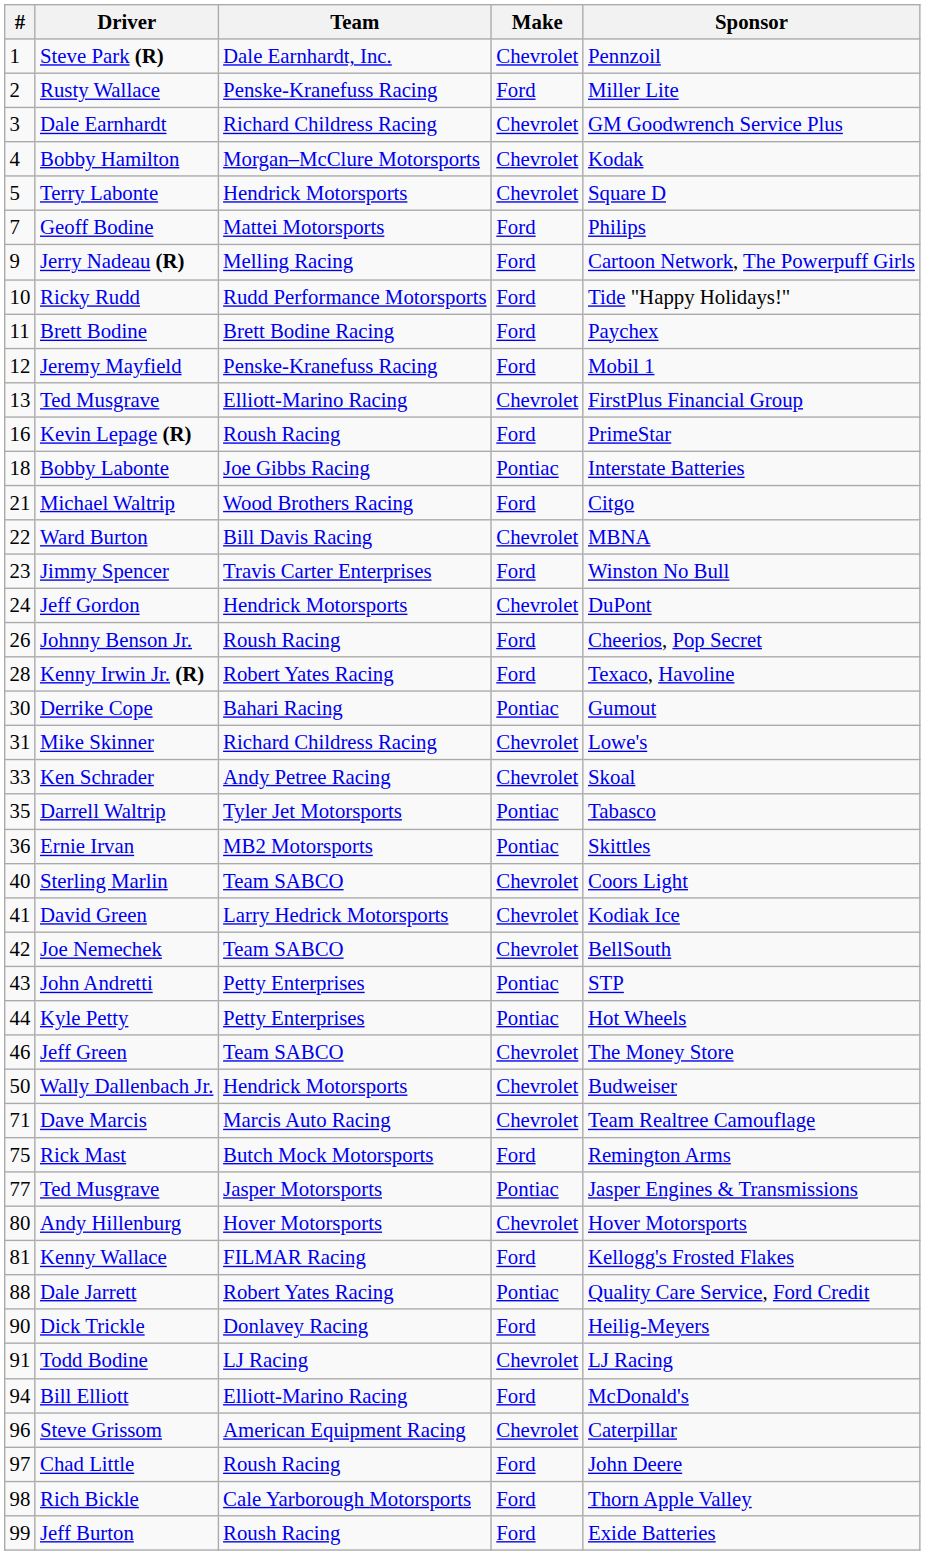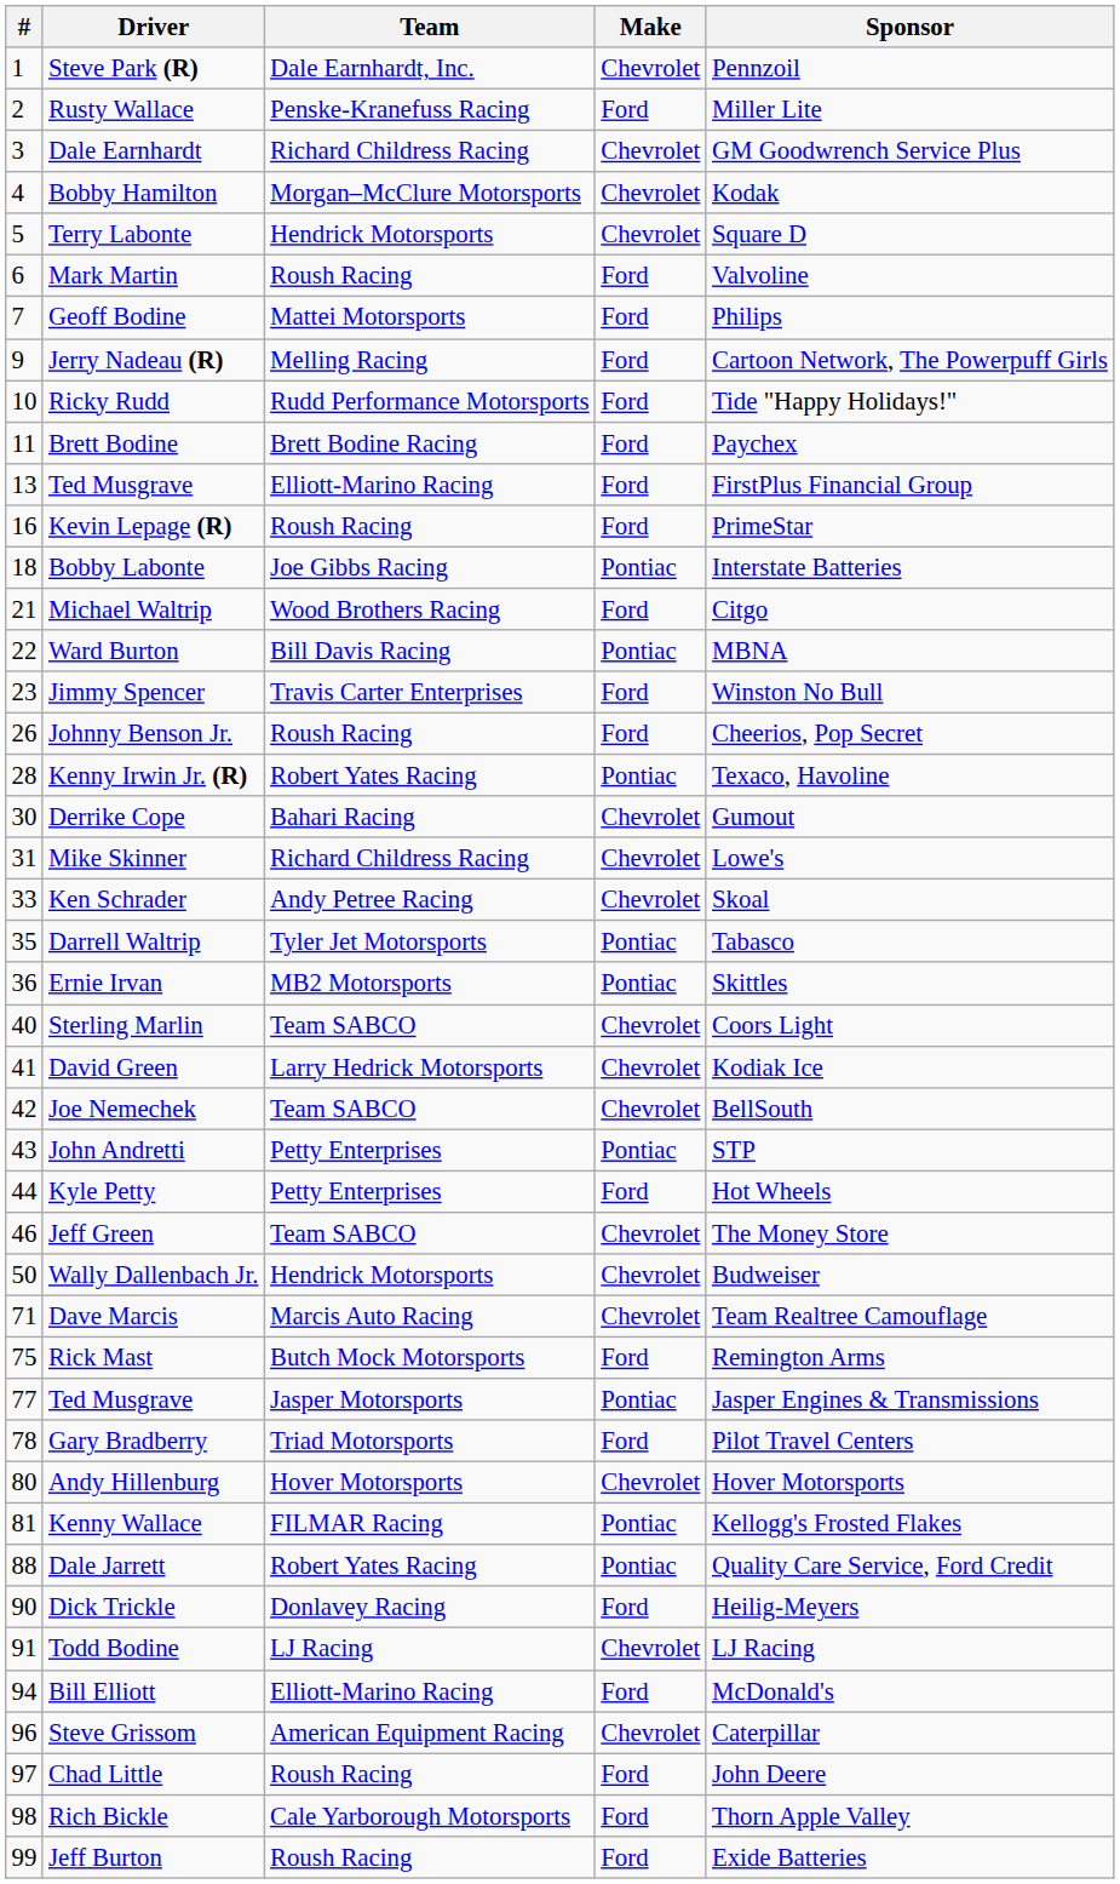 <table class="wikitable" style="font-size:95%">
 <tr>
 <th>#</th>
 <th>Driver</th>
 <th>Team</th>
 <th>Make</th>
 <th>Sponsor</th>
 </tr>
 <tr>
 <td>1</td>
 <td><a href='#'>Steve Park</a> <strong>(R)</strong></td>
 <td><a href='#'>Dale Earnhardt, Inc.</a></td>
 <td><a href='#'>Chevrolet</a></td>
 <td><a href='#'>Pennzoil</a></td>
 </tr>
 <tr>
 <td>2</td>
 <td><a href='#'>Rusty Wallace</a></td>
 <td><a href='#'>Penske-Kranefuss Racing</a></td>
 <td><a href='#'>Ford</a></td>
 <td><a href='#'>Miller Lite</a></td>
 </tr>
 <tr>
 <td>3</td>
 <td><a href='#'>Dale Earnhardt</a></td>
 <td><a href='#'>Richard Childress Racing</a></td>
 <td><a href='#'>Chevrolet</a></td>
 <td><a href='#'>GM Goodwrench Service Plus</a></td>
 </tr>
 <tr>
 <td>4</td>
 <td><a href='#'>Bobby Hamilton</a></td>
 <td><a href='#'>Morgan–McClure Motorsports</a></td>
 <td><a href='#'>Chevrolet</a></td>
 <td><a href='#'>Kodak</a></td>
 </tr>
 <tr>
 <td>5</td>
 <td><a href='#'>Terry Labonte</a></td>
 <td><a href='#'>Hendrick Motorsports</a></td>
 <td><a href='#'>Chevrolet</a></td>
 <td><a href='#'>Square D</a></td>
 </tr>
 <tr>
+<td>6</td>
+<td><a href='#'>Mark Martin</a></td>
+<td><a href='#'>Roush Racing</a></td>
+<td><a href='#'>Ford</a></td>
+<td><a href='#'>Valvoline</a></td>
+</tr>
+<tr>
 <td>7</td>
 <td><a href='#'>Geoff Bodine</a></td>
 <td><a href='#'>Mattei Motorsports</a></td>
 <td><a href='#'>Ford</a></td>
 <td><a href='#'>Philips</a></td>
 </tr>
 <tr>
 <td>9</td>
 <td><a href='#'>Jerry Nadeau</a> <strong>(R)</strong></td>
 <td><a href='#'>Melling Racing</a></td>
 <td><a href='#'>Ford</a></td>
 <td><a href='#'>Cartoon Network</a>, <a href='#'>The Powerpuff Girls</a></td>
 </tr>
 <tr>
 <td>10</td>
 <td><a href='#'>Ricky Rudd</a></td>
 <td><a href='#'>Rudd Performance Motorsports</a></td>
 <td><a href='#'>Ford</a></td>
 <td><a href='#'>Tide</a> "Happy Holidays!"</td>
 </tr>
 <tr>
 <td>11</td>
 <td><a href='#'>Brett Bodine</a></td>
 <td><a href='#'>Brett Bodine Racing</a></td>
 <td><a href='#'>Ford</a></td>
 <td><a href='#'>Paychex</a></td>
 </tr>
 <tr>
-<td>12</td>
-<td><a href='#'>Jeremy Mayfield</a></td>
-<td><a href='#'>Penske-Kranefuss Racing</a></td>
-<td><a href='#'>Ford</a></td>
-<td><a href='#'>Mobil 1</a></td>
-</tr>
-<tr>
 <td>13</td>
 <td><a href='#'>Ted Musgrave</a></td>
 <td><a href='#'>Elliott-Marino Racing</a></td>
-<td><a href='#'>Chevrolet</a></td>
+<td><a href='#'>Ford</a></td>
 <td><a href='#'>FirstPlus Financial Group</a></td>
 </tr>
 <tr>
 <td>16</td>
 <td><a href='#'>Kevin Lepage</a> <strong>(R)</strong></td>
 <td><a href='#'>Roush Racing</a></td>
 <td><a href='#'>Ford</a></td>
 <td><a href='#'>PrimeStar</a></td>
 </tr>
 <tr>
 <td>18</td>
 <td><a href='#'>Bobby Labonte</a></td>
 <td><a href='#'>Joe Gibbs Racing</a></td>
 <td><a href='#'>Pontiac</a></td>
 <td><a href='#'>Interstate Batteries</a></td>
 </tr>
 <tr>
 <td>21</td>
 <td><a href='#'>Michael Waltrip</a></td>
 <td><a href='#'>Wood Brothers Racing</a></td>
 <td><a href='#'>Ford</a></td>
 <td><a href='#'>Citgo</a></td>
 </tr>
 <tr>
 <td>22</td>
 <td><a href='#'>Ward Burton</a></td>
 <td><a href='#'>Bill Davis Racing</a></td>
-<td><a href='#'>Chevrolet</a></td>
+<td><a href='#'>Pontiac</a></td>
 <td><a href='#'>MBNA</a></td>
 </tr>
 <tr>
 <td>23</td>
 <td><a href='#'>Jimmy Spencer</a></td>
 <td><a href='#'>Travis Carter Enterprises</a></td>
 <td><a href='#'>Ford</a></td>
 <td><a href='#'>Winston No Bull</a></td>
-</tr>
-<tr>
-<td>24</td>
-<td><a href='#'>Jeff Gordon</a></td>
-<td><a href='#'>Hendrick Motorsports</a></td>
-<td><a href='#'>Chevrolet</a></td>
-<td><a href='#'>DuPont</a></td>
 </tr>
 <tr>
 <td>26</td>
 <td><a href='#'>Johnny Benson Jr.</a></td>
 <td><a href='#'>Roush Racing</a></td>
 <td><a href='#'>Ford</a></td>
 <td><a href='#'>Cheerios</a>, <a href='#'>Pop Secret</a></td>
 </tr>
 <tr>
 <td>28</td>
 <td><a href='#'>Kenny Irwin Jr.</a> <strong>(R)</strong></td>
 <td><a href='#'>Robert Yates Racing</a></td>
-<td><a href='#'>Ford</a></td>
+<td><a href='#'>Pontiac</a></td>
 <td><a href='#'>Texaco</a>, <a href='#'>Havoline</a></td>
 </tr>
 <tr>
 <td>30</td>
 <td><a href='#'>Derrike Cope</a></td>
 <td><a href='#'>Bahari Racing</a></td>
-<td><a href='#'>Pontiac</a></td>
+<td><a href='#'>Chevrolet</a></td>
 <td><a href='#'>Gumout</a></td>
 </tr>
 <tr>
 <td>31</td>
 <td><a href='#'>Mike Skinner</a></td>
 <td><a href='#'>Richard Childress Racing</a></td>
 <td><a href='#'>Chevrolet</a></td>
 <td><a href='#'>Lowe's</a></td>
 </tr>
 <tr>
 <td>33</td>
 <td><a href='#'>Ken Schrader</a></td>
 <td><a href='#'>Andy Petree Racing</a></td>
 <td><a href='#'>Chevrolet</a></td>
 <td><a href='#'>Skoal</a></td>
 </tr>
 <tr>
 <td>35</td>
 <td><a href='#'>Darrell Waltrip</a></td>
 <td><a href='#'>Tyler Jet Motorsports</a></td>
 <td><a href='#'>Pontiac</a></td>
 <td><a href='#'>Tabasco</a></td>
 </tr>
 <tr>
 <td>36</td>
 <td><a href='#'>Ernie Irvan</a></td>
 <td><a href='#'>MB2 Motorsports</a></td>
 <td><a href='#'>Pontiac</a></td>
 <td><a href='#'>Skittles</a></td>
 </tr>
 <tr>
 <td>40</td>
 <td><a href='#'>Sterling Marlin</a></td>
 <td><a href='#'>Team SABCO</a></td>
 <td><a href='#'>Chevrolet</a></td>
 <td><a href='#'>Coors Light</a></td>
 </tr>
 <tr>
 <td>41</td>
 <td><a href='#'>David Green</a></td>
 <td><a href='#'>Larry Hedrick Motorsports</a></td>
 <td><a href='#'>Chevrolet</a></td>
 <td><a href='#'>Kodiak Ice</a></td>
 </tr>
 <tr>
 <td>42</td>
 <td><a href='#'>Joe Nemechek</a></td>
 <td><a href='#'>Team SABCO</a></td>
 <td><a href='#'>Chevrolet</a></td>
 <td><a href='#'>BellSouth</a></td>
 </tr>
 <tr>
 <td>43</td>
 <td><a href='#'>John Andretti</a></td>
 <td><a href='#'>Petty Enterprises</a></td>
 <td><a href='#'>Pontiac</a></td>
 <td><a href='#'>STP</a></td>
 </tr>
 <tr>
 <td>44</td>
 <td><a href='#'>Kyle Petty</a></td>
 <td><a href='#'>Petty Enterprises</a></td>
-<td><a href='#'>Pontiac</a></td>
+<td><a href='#'>Ford</a></td>
 <td><a href='#'>Hot Wheels</a></td>
 </tr>
 <tr>
 <td>46</td>
 <td><a href='#'>Jeff Green</a></td>
 <td><a href='#'>Team SABCO</a></td>
 <td><a href='#'>Chevrolet</a></td>
 <td><a href='#'>The Money Store</a></td>
 </tr>
 <tr>
 <td>50</td>
 <td><a href='#'>Wally Dallenbach Jr.</a></td>
 <td><a href='#'>Hendrick Motorsports</a></td>
 <td><a href='#'>Chevrolet</a></td>
 <td><a href='#'>Budweiser</a></td>
 </tr>
 <tr>
 <td>71</td>
 <td><a href='#'>Dave Marcis</a></td>
 <td><a href='#'>Marcis Auto Racing</a></td>
 <td><a href='#'>Chevrolet</a></td>
 <td><a href='#'>Team Realtree Camouflage</a></td>
 </tr>
 <tr>
 <td>75</td>
 <td><a href='#'>Rick Mast</a></td>
 <td><a href='#'>Butch Mock Motorsports</a></td>
 <td><a href='#'>Ford</a></td>
 <td><a href='#'>Remington Arms</a></td>
 </tr>
 <tr>
 <td>77</td>
 <td><a href='#'>Ted Musgrave</a></td>
 <td><a href='#'>Jasper Motorsports</a></td>
 <td><a href='#'>Pontiac</a></td>
 <td><a href='#'>Jasper Engines & Transmissions</a></td>
 </tr>
 <tr>
+<td>78</td>
+<td><a href='#'>Gary Bradberry</a></td>
+<td><a href='#'>Triad Motorsports</a></td>
+<td><a href='#'>Ford</a></td>
+<td><a href='#'>Pilot Travel Centers</a></td>
+</tr>
+<tr>
 <td>80</td>
 <td><a href='#'>Andy Hillenburg</a></td>
 <td><a href='#'>Hover Motorsports</a></td>
 <td><a href='#'>Chevrolet</a></td>
 <td><a href='#'>Hover Motorsports</a></td>
 </tr>
 <tr>
 <td>81</td>
 <td><a href='#'>Kenny Wallace</a></td>
 <td><a href='#'>FILMAR Racing</a></td>
-<td><a href='#'>Ford</a></td>
+<td><a href='#'>Pontiac</a></td>
 <td><a href='#'>Kellogg's Frosted Flakes</a></td>
 </tr>
 <tr>
 <td>88</td>
 <td><a href='#'>Dale Jarrett</a></td>
 <td><a href='#'>Robert Yates Racing</a></td>
 <td><a href='#'>Pontiac</a></td>
 <td><a href='#'>Quality Care Service</a>, <a href='#'>Ford Credit</a></td>
 </tr>
 <tr>
 <td>90</td>
 <td><a href='#'>Dick Trickle</a></td>
 <td><a href='#'>Donlavey Racing</a></td>
 <td><a href='#'>Ford</a></td>
 <td><a href='#'>Heilig-Meyers</a></td>
 </tr>
 <tr>
 <td>91</td>
 <td><a href='#'>Todd Bodine</a></td>
 <td><a href='#'>LJ Racing</a></td>
 <td><a href='#'>Chevrolet</a></td>
 <td><a href='#'>LJ Racing</a></td>
 </tr>
 <tr>
 <td>94</td>
 <td><a href='#'>Bill Elliott</a></td>
 <td><a href='#'>Elliott-Marino Racing</a></td>
 <td><a href='#'>Ford</a></td>
 <td><a href='#'>McDonald's</a></td>
 </tr>
 <tr>
 <td>96</td>
 <td><a href='#'>Steve Grissom</a></td>
 <td><a href='#'>American Equipment Racing</a></td>
 <td><a href='#'>Chevrolet</a></td>
 <td><a href='#'>Caterpillar</a></td>
 </tr>
 <tr>
 <td>97</td>
 <td><a href='#'>Chad Little</a></td>
 <td><a href='#'>Roush Racing</a></td>
 <td><a href='#'>Ford</a></td>
 <td><a href='#'>John Deere</a></td>
 </tr>
 <tr>
 <td>98</td>
 <td><a href='#'>Rich Bickle</a></td>
 <td><a href='#'>Cale Yarborough Motorsports</a></td>
 <td><a href='#'>Ford</a></td>
 <td><a href='#'>Thorn Apple Valley</a></td>
 </tr>
 <tr>
 <td>99</td>
 <td><a href='#'>Jeff Burton</a></td>
 <td><a href='#'>Roush Racing</a></td>
 <td><a href='#'>Ford</a></td>
 <td><a href='#'>Exide Batteries</a></td>
 </tr>
 </table>
